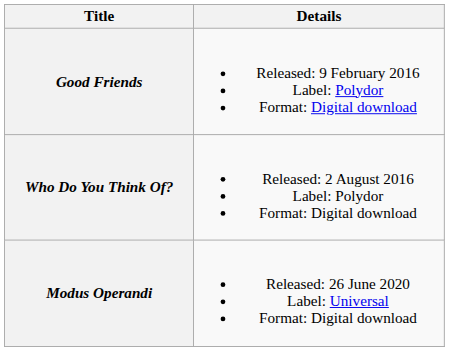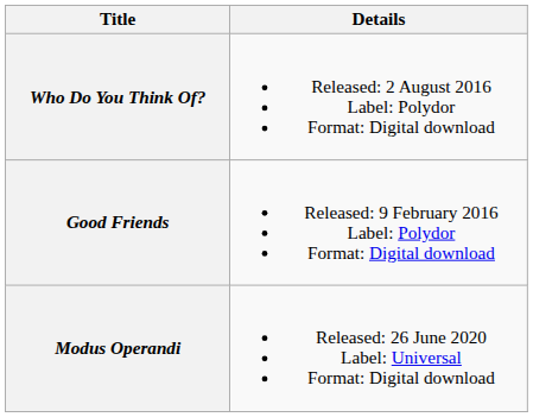 <table class="wikitable plainrowheaders" style="text-align:center;">
 <tr>
 <th scope="col" style="width:12em;">Title</th>
 <th scope="col" style="width:16em;">Details</th>
 </tr>
 <tr>
+<th scope="row"><em>Who Do You Think Of?</em></th>
+<td><br><ul><li>Released: 2 August 2016</li><li>Label: Polydor</li><li>Format: Digital download</li></ul></td>
+</tr>
+<tr>
 <th scope="row"><em>Good Friends</em></th>
 <td><br><ul><li>Released: 9 February 2016</li><li>Label: <a href='#'>Polydor</a></li><li>Format: <a href='#'>Digital download</a></li></ul></td>
-</tr>
-<tr>
-<th scope="row"><em>Who Do You Think Of?</em></th>
-<td><br><ul><li>Released: 2 August 2016</li><li>Label: Polydor</li><li>Format: Digital download</li></ul></td>
 </tr>
 <tr>
 <th scope="row"><em>Modus Operandi</em></th>
 <td><br><ul><li>Released: 26 June 2020</li><li>Label: <a href='#'>Universal</a></li><li>Format: Digital download</li></ul></td>
 </tr>
 </table>
